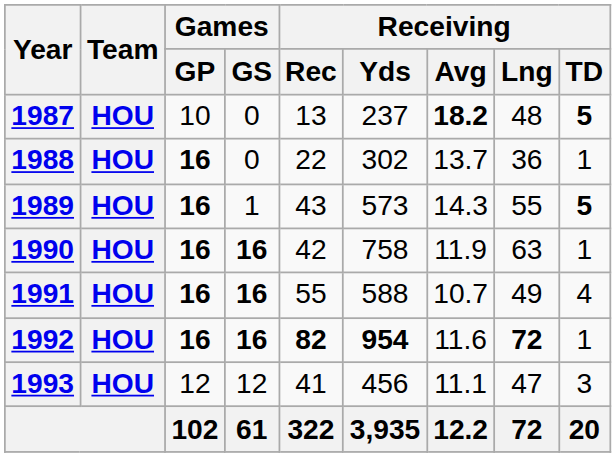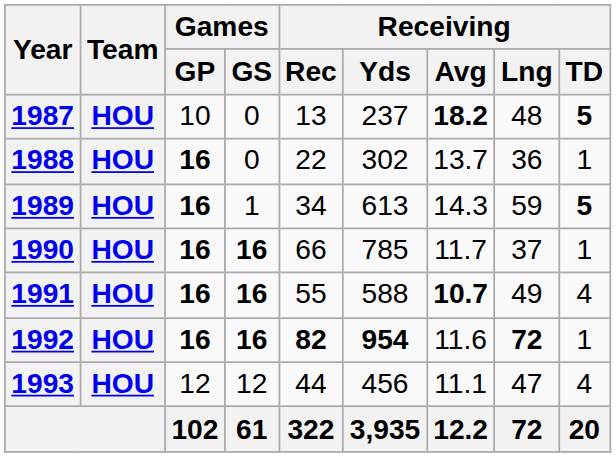 <table class="wikitable" style="text-align:center">
 <tr>
 <th rowspan="2">Year</th>
 <th rowspan="2">Team</th>
 <th colspan="2">Games</th>
 <th colspan="5">Receiving</th>
 </tr>
 <tr>
 <th>GP</th>
 <th>GS</th>
 <th>Rec</th>
 <th>Yds</th>
 <th>Avg</th>
 <th>Lng</th>
 <th>TD</th>
 </tr>
 <tr>
 <th><a href='#'>1987</a></th>
 <th><a href='#'>HOU</a></th>
 <td>10</td>
 <td>0</td>
 <td>13</td>
 <td>237</td>
 <td><strong>18.2</strong></td>
 <td>48</td>
 <td><strong>5</strong></td>
 </tr>
 <tr>
 <th><a href='#'>1988</a></th>
 <th><a href='#'>HOU</a></th>
 <td><strong>16</strong></td>
 <td>0</td>
 <td>22</td>
 <td>302</td>
 <td>13.7</td>
 <td>36</td>
 <td>1</td>
 </tr>
 <tr>
 <th><a href='#'>1989</a></th>
 <th><a href='#'>HOU</a></th>
 <td><strong>16</strong></td>
 <td>1</td>
-<td>43</td>
-<td>573</td>
+<td>34</td>
+<td>613</td>
 <td>14.3</td>
-<td>55</td>
+<td>59</td>
 <td><strong>5</strong></td>
 </tr>
 <tr>
 <th><a href='#'>1990</a></th>
 <th><a href='#'>HOU</a></th>
 <td><strong>16</strong></td>
 <td><strong>16</strong></td>
-<td>42</td>
-<td>758</td>
-<td>11.9</td>
-<td>63</td>
+<td>66</td>
+<td>785</td>
+<td>11.7</td>
+<td>37</td>
 <td>1</td>
 </tr>
 <tr>
 <th><a href='#'>1991</a></th>
 <th><a href='#'>HOU</a></th>
 <td><strong>16</strong></td>
 <td><strong>16</strong></td>
 <td>55</td>
 <td>588</td>
-<td>10.7</td>
+<td><strong>10.7</strong></td>
 <td>49</td>
 <td>4</td>
 </tr>
 <tr>
 <th><a href='#'>1992</a></th>
 <th><a href='#'>HOU</a></th>
 <td><strong>16</strong></td>
 <td><strong>16</strong></td>
 <td><strong>82</strong></td>
 <td><strong>954</strong></td>
 <td>11.6</td>
 <td><strong>72</strong></td>
 <td>1</td>
 </tr>
 <tr>
 <th><a href='#'>1993</a></th>
 <th><a href='#'>HOU</a></th>
 <td>12</td>
 <td>12</td>
-<td>41</td>
+<td>44</td>
 <td>456</td>
 <td>11.1</td>
 <td>47</td>
-<td>3</td>
+<td>4</td>
 </tr>
 <tr>
 <th colspan="2"></th>
 <th>102</th>
 <th>61</th>
 <th>322</th>
 <th>3,935</th>
 <th>12.2</th>
 <th>72</th>
 <th>20</th>
 </tr>
 </table>
